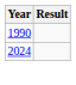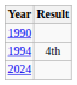 <table class="wikitable" style="text-align:center">
 <tr>
 <th>Year</th>
 <th>Result</th>
 </tr>
 <tr>
 <td><a href='#'>1990</a></td>
 <td></td>
 </tr>
 <tr>
+<td><a href='#'>1994</a></td>
+<td>4th</td>
+</tr>
+<tr>
 <td><a href='#'>2024</a></td>
 <td></td>
 </tr>
 </table>
